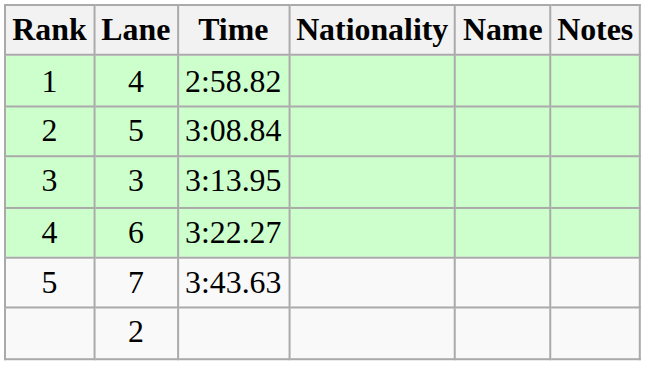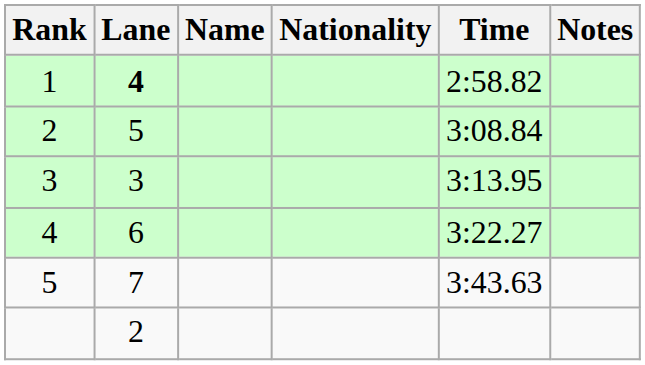 <table class="wikitable sortable" style="text-align:center">
 <tr>
 <th>Rank</th>
 <th>Lane</th>
+<th>Name</th>
+<th>Nationality</th>
 <th>Time</th>
-<th>Nationality</th>
-<th>Name</th>
 <th>Notes</th>
 </tr>
 <tr bgcolor=ccffcc>
 <td>1</td>
-<td>4</td>
-<td>2:58.82</td>
+<td><strong>4</strong></td>
 <td align=left></td>
 <td align=left></td>
+<td>2:58.82</td>
 <td><strong></strong></td>
 </tr>
 <tr bgcolor=ccffcc>
 <td>2</td>
 <td>5</td>
-<td>3:08.84</td>
 <td align=left></td>
 <td align=left></td>
+<td>3:08.84</td>
 <td><strong></strong></td>
 </tr>
 <tr bgcolor=ccffcc>
 <td>3</td>
 <td>3</td>
-<td>3:13.95</td>
 <td align=left></td>
 <td align=left></td>
+<td>3:13.95</td>
 <td><strong></strong></td>
 </tr>
 <tr bgcolor=ccffcc>
 <td>4</td>
 <td>6</td>
-<td>3:22.27</td>
 <td align=left></td>
 <td align=left></td>
+<td>3:22.27</td>
 <td><strong></strong></td>
 </tr>
 <tr>
 <td>5</td>
 <td>7</td>
-<td>3:43.63</td>
 <td align=left></td>
 <td align=left></td>
+<td>3:43.63</td>
 <td></td>
 </tr>
 <tr>
 <td></td>
 <td>2</td>
-<td></td>
 <td align=left></td>
 <td align=left></td>
+<td></td>
 <td><strong></strong></td>
 </tr>
 </table>
